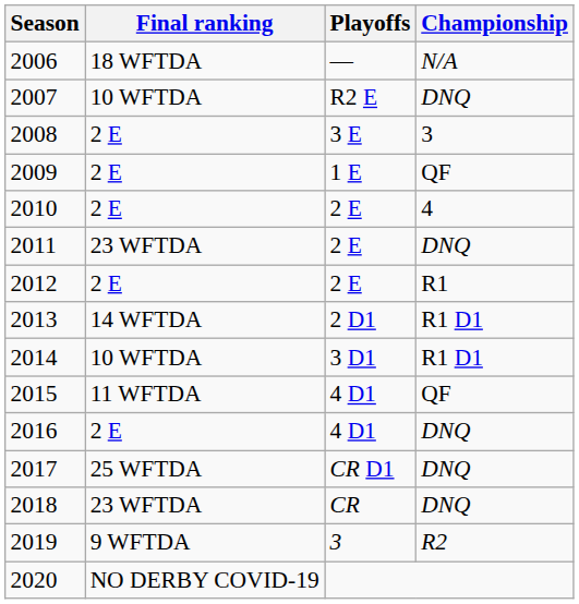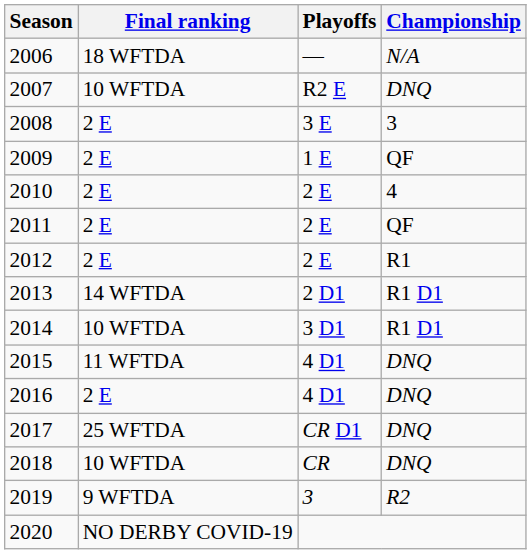 <table class="wikitable sortable">
 <tr>
 <th>Season</th>
 <th><a href='#'>Final ranking</a></th>
 <th>Playoffs</th>
 <th><a href='#'>Championship</a></th>
 </tr>
 <tr>
 <td>2006</td>
 <td>18 WFTDA</td>
 <td>—</td>
 <td><em>N/A</em></td>
 </tr>
 <tr>
 <td>2007</td>
 <td>10 WFTDA</td>
 <td>R2 <a href='#'>E</a></td>
 <td><em>DNQ</em></td>
 </tr>
 <tr>
 <td>2008</td>
 <td>2 <a href='#'>E</a></td>
 <td>3 <a href='#'>E</a></td>
 <td>3</td>
 </tr>
 <tr>
 <td>2009</td>
 <td>2 <a href='#'>E</a></td>
 <td>1 <a href='#'>E</a></td>
 <td>QF</td>
 </tr>
 <tr>
 <td>2010</td>
 <td>2 <a href='#'>E</a></td>
 <td>2 <a href='#'>E</a></td>
 <td>4</td>
 </tr>
 <tr>
 <td>2011</td>
-<td>23 WFTDA</td>
 <td>2 <a href='#'>E</a></td>
-<td><em>DNQ</em></td>
+<td>2 <a href='#'>E</a></td>
+<td>QF</td>
 </tr>
 <tr>
 <td>2012</td>
 <td>2 <a href='#'>E</a></td>
 <td>2 <a href='#'>E</a></td>
 <td>R1</td>
 </tr>
 <tr>
 <td>2013</td>
 <td>14 WFTDA</td>
 <td>2 <a href='#'>D1</a></td>
 <td>R1 <a href='#'>D1</a></td>
 </tr>
 <tr>
 <td>2014</td>
 <td>10 WFTDA</td>
 <td>3 <a href='#'>D1</a></td>
 <td>R1 <a href='#'>D1</a></td>
 </tr>
 <tr>
 <td>2015</td>
 <td>11 WFTDA</td>
 <td>4 <a href='#'>D1</a></td>
-<td>QF</td>
+<td><em>DNQ</em></td>
 </tr>
 <tr>
 <td>2016</td>
 <td>2 <a href='#'>E</a></td>
 <td>4 <a href='#'>D1</a></td>
 <td><em>DNQ</em></td>
 </tr>
 <tr>
 <td>2017</td>
 <td>25 WFTDA</td>
 <td><em>CR</em> <a href='#'>D1</a></td>
 <td><em>DNQ</em></td>
 </tr>
 <tr>
 <td>2018</td>
-<td>23 WFTDA</td>
+<td>10 WFTDA</td>
 <td><em>CR</em></td>
 <td><em>DNQ</em></td>
 </tr>
 <tr>
 <td>2019</td>
 <td>9 WFTDA</td>
 <td><em>3 </em></td>
 <td><em>R2</em></td>
 </tr>
 <tr>
 <td>2020</td>
 <td>NO DERBY COVID-19</td>
 </tr>
 </table>
